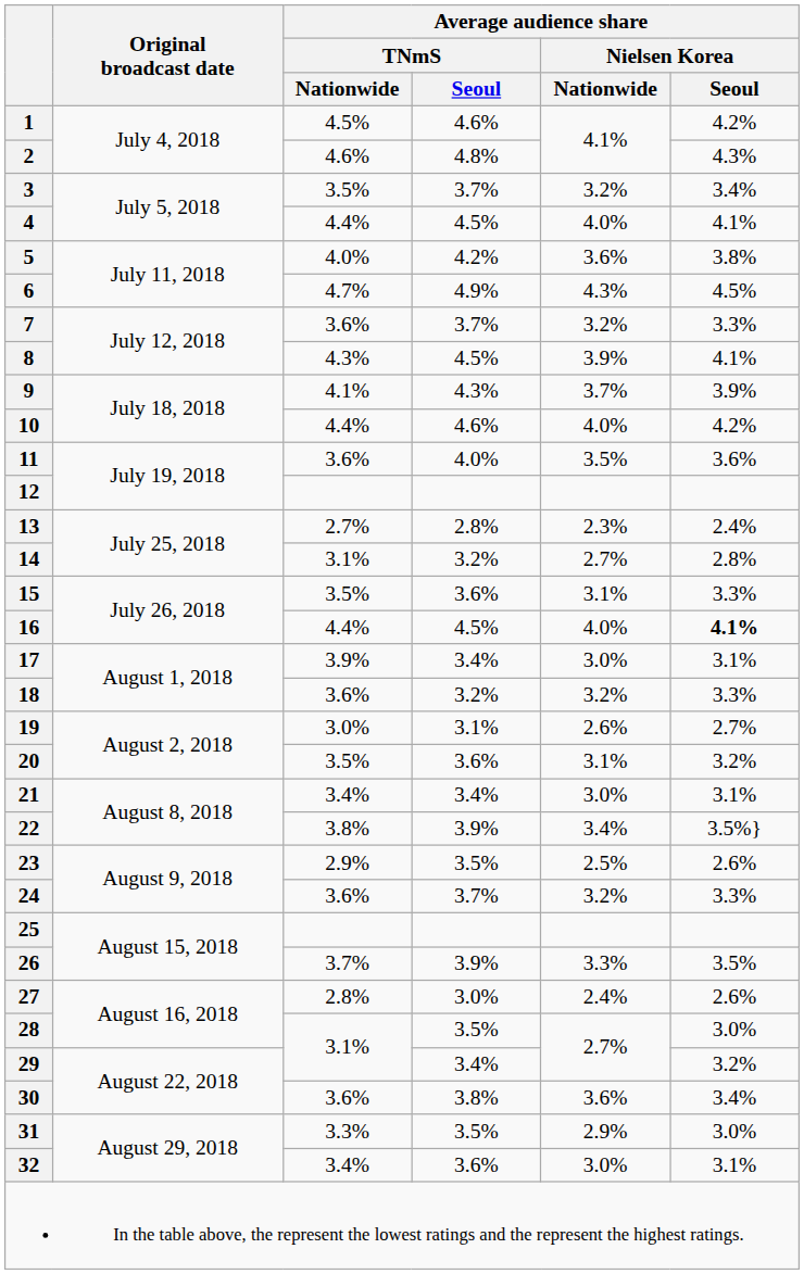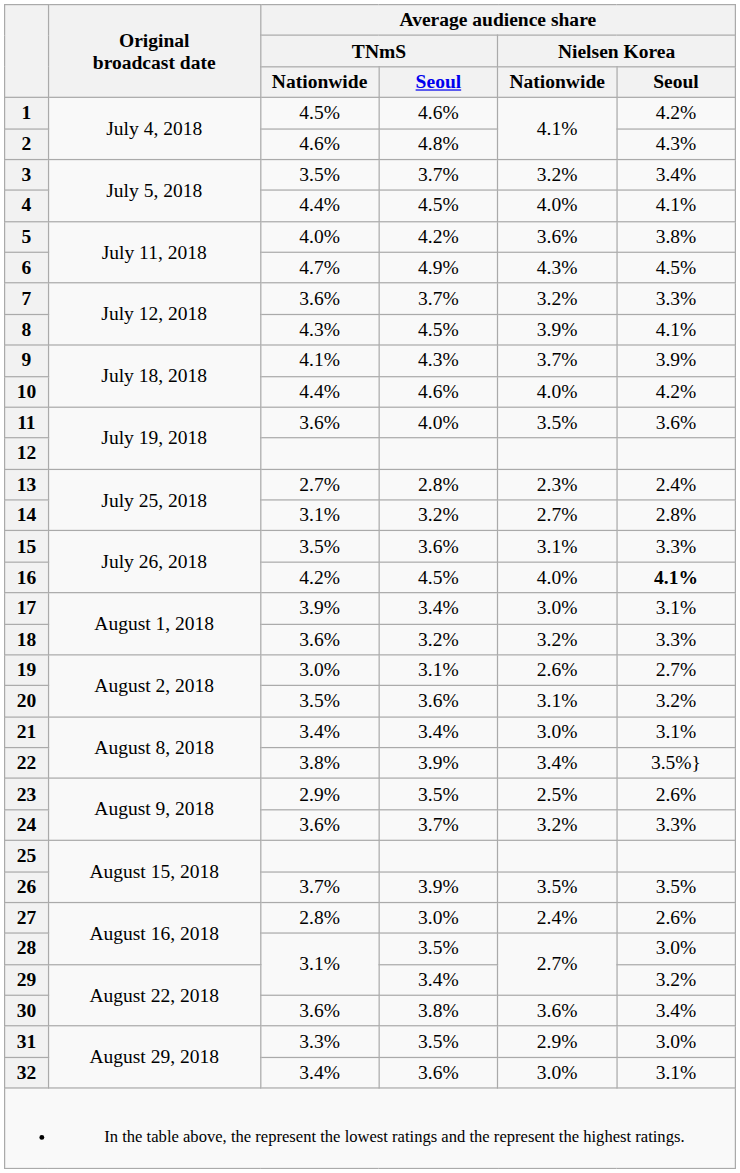 <table class="wikitable" style="text-align:center; width:600px">
 <tr>
 <th rowspan="3"></th>
 <th rowspan="3">Original<br>broadcast date</th>
 <th colspan="4">Average audience share</th>
 </tr>
 <tr>
 <th colspan="2">TNmS</th>
 <th colspan="2">Nielsen Korea</th>
 </tr>
 <tr>
 <th width="90">Nationwide</th>
 <th width="90"><a href='#'>Seoul</a></th>
 <th width="90">Nationwide</th>
 <th width="90">Seoul</th>
 </tr>
 <tr>
 <th>1</th>
 <td rowspan="2">July 4, 2018</td>
 <td>4.5%</td>
 <td>4.6%</td>
 <td rowspan="2">4.1%</td>
 <td>4.2%</td>
 </tr>
 <tr>
 <th>2</th>
 <td>4.6%</td>
 <td>4.8%</td>
 <td>4.3%</td>
 </tr>
 <tr>
 <th>3</th>
 <td rowspan="2">July 5, 2018</td>
 <td>3.5%</td>
 <td>3.7%</td>
 <td>3.2%</td>
 <td>3.4%</td>
 </tr>
 <tr>
 <th>4</th>
 <td>4.4%</td>
 <td>4.5%</td>
 <td>4.0%</td>
 <td>4.1%</td>
 </tr>
 <tr>
 <th>5</th>
 <td rowspan="2">July 11, 2018</td>
 <td>4.0%</td>
 <td>4.2%</td>
 <td>3.6%</td>
 <td>3.8%</td>
 </tr>
 <tr>
 <th>6</th>
 <td>4.7%</td>
 <td>4.9%</td>
 <td>4.3%</td>
 <td>4.5%</td>
 </tr>
 <tr>
 <th>7</th>
 <td rowspan="2">July 12, 2018</td>
 <td>3.6%</td>
 <td>3.7%</td>
 <td>3.2%</td>
 <td>3.3%</td>
 </tr>
 <tr>
 <th>8</th>
 <td>4.3%</td>
 <td>4.5%</td>
 <td>3.9%</td>
 <td>4.1%</td>
 </tr>
 <tr>
 <th>9</th>
 <td rowspan="2">July 18, 2018</td>
 <td>4.1%</td>
 <td>4.3%</td>
 <td>3.7%</td>
 <td>3.9%</td>
 </tr>
 <tr>
 <th>10</th>
 <td>4.4%</td>
 <td>4.6%</td>
 <td>4.0%</td>
 <td>4.2%</td>
 </tr>
 <tr>
 <th>11</th>
 <td rowspan="2">July 19, 2018</td>
 <td>3.6%</td>
 <td>4.0%</td>
 <td>3.5%</td>
 <td>3.6%</td>
 </tr>
 <tr>
 <th>12</th>
 <td></td>
 <td></td>
 <td></td>
 <td></td>
 </tr>
 <tr>
 <th>13</th>
 <td rowspan="2">July 25, 2018</td>
 <td>2.7%</td>
 <td>2.8%</td>
 <td>2.3%</td>
 <td>2.4%</td>
 </tr>
 <tr>
 <th>14</th>
 <td>3.1%</td>
 <td>3.2%</td>
 <td>2.7%</td>
 <td>2.8%</td>
 </tr>
 <tr>
 <th>15</th>
 <td rowspan="2">July 26, 2018</td>
 <td>3.5%</td>
 <td>3.6%</td>
 <td>3.1%</td>
 <td>3.3%</td>
 </tr>
 <tr>
 <th>16</th>
-<td>4.4%</td>
+<td>4.2%</td>
 <td>4.5%</td>
 <td>4.0%</td>
 <td><strong>4.1%</strong></td>
 </tr>
 <tr>
 <th>17</th>
 <td rowspan="2">August 1, 2018</td>
 <td>3.9%</td>
 <td>3.4%</td>
 <td>3.0%</td>
 <td>3.1%</td>
 </tr>
 <tr>
 <th>18</th>
 <td>3.6%</td>
 <td>3.2%</td>
 <td>3.2%</td>
 <td>3.3%</td>
 </tr>
 <tr>
 <th>19</th>
 <td rowspan="2">August 2, 2018</td>
 <td>3.0%</td>
 <td>3.1%</td>
 <td>2.6%</td>
 <td>2.7%</td>
 </tr>
 <tr>
 <th>20</th>
 <td>3.5%</td>
 <td>3.6%</td>
 <td>3.1%</td>
 <td>3.2%</td>
 </tr>
 <tr>
 <th>21</th>
 <td rowspan="2">August 8, 2018</td>
 <td>3.4%</td>
 <td>3.4%</td>
 <td>3.0%</td>
 <td>3.1%</td>
 </tr>
 <tr>
 <th>22</th>
 <td>3.8%</td>
 <td>3.9%</td>
 <td>3.4%</td>
 <td>3.5%}</td>
 </tr>
 <tr>
 <th>23</th>
 <td rowspan="2">August 9, 2018</td>
 <td>2.9%</td>
 <td>3.5%</td>
 <td>2.5%</td>
 <td>2.6%</td>
 </tr>
 <tr>
 <th>24</th>
 <td>3.6%</td>
 <td>3.7%</td>
 <td>3.2%</td>
 <td>3.3%</td>
 </tr>
 <tr>
 <th>25</th>
 <td rowspan="2">August 15, 2018</td>
 <td></td>
 <td></td>
 <td></td>
 <td></td>
 </tr>
 <tr>
 <th>26</th>
 <td>3.7%</td>
 <td>3.9%</td>
-<td>3.3%</td>
+<td>3.5%</td>
 <td>3.5%</td>
 </tr>
 <tr>
 <th>27</th>
 <td rowspan="2">August 16, 2018</td>
 <td>2.8%</td>
 <td>3.0%</td>
 <td>2.4%</td>
 <td>2.6%</td>
 </tr>
 <tr>
 <th>28</th>
 <td rowspan="2">3.1%</td>
 <td>3.5%</td>
 <td rowspan="2">2.7%</td>
 <td>3.0%</td>
 </tr>
 <tr>
 <th>29</th>
 <td rowspan="2">August 22, 2018</td>
 <td>3.4%</td>
 <td>3.2%</td>
 </tr>
 <tr>
 <th>30</th>
 <td>3.6%</td>
 <td>3.8%</td>
 <td>3.6%</td>
 <td>3.4%</td>
 </tr>
 <tr>
 <th>31</th>
 <td rowspan="2">August 29, 2018</td>
 <td>3.3%</td>
 <td>3.5%</td>
 <td>2.9%</td>
 <td>3.0%</td>
 </tr>
 <tr>
 <th>32</th>
 <td>3.4%</td>
 <td>3.6%</td>
 <td>3.0%</td>
 <td>3.1%</td>
 </tr>
 <tr>
 <td colspan="6" style="font-size:85%"><br><ul><li>In the table above, the <strong></strong> represent the lowest ratings and the <strong></strong> represent the highest ratings.</li></ul></td>
 </tr>
 </table>
